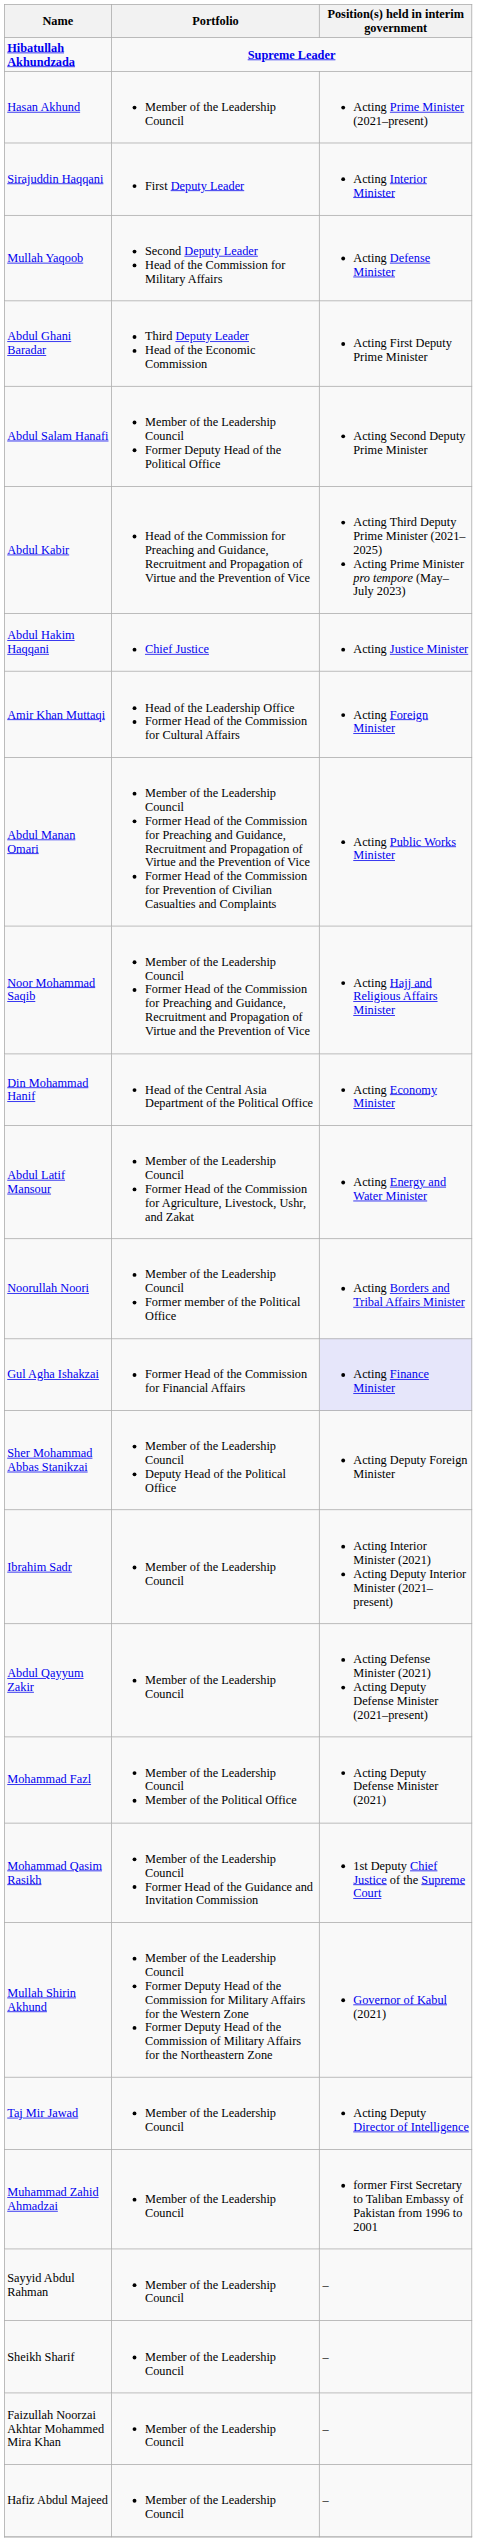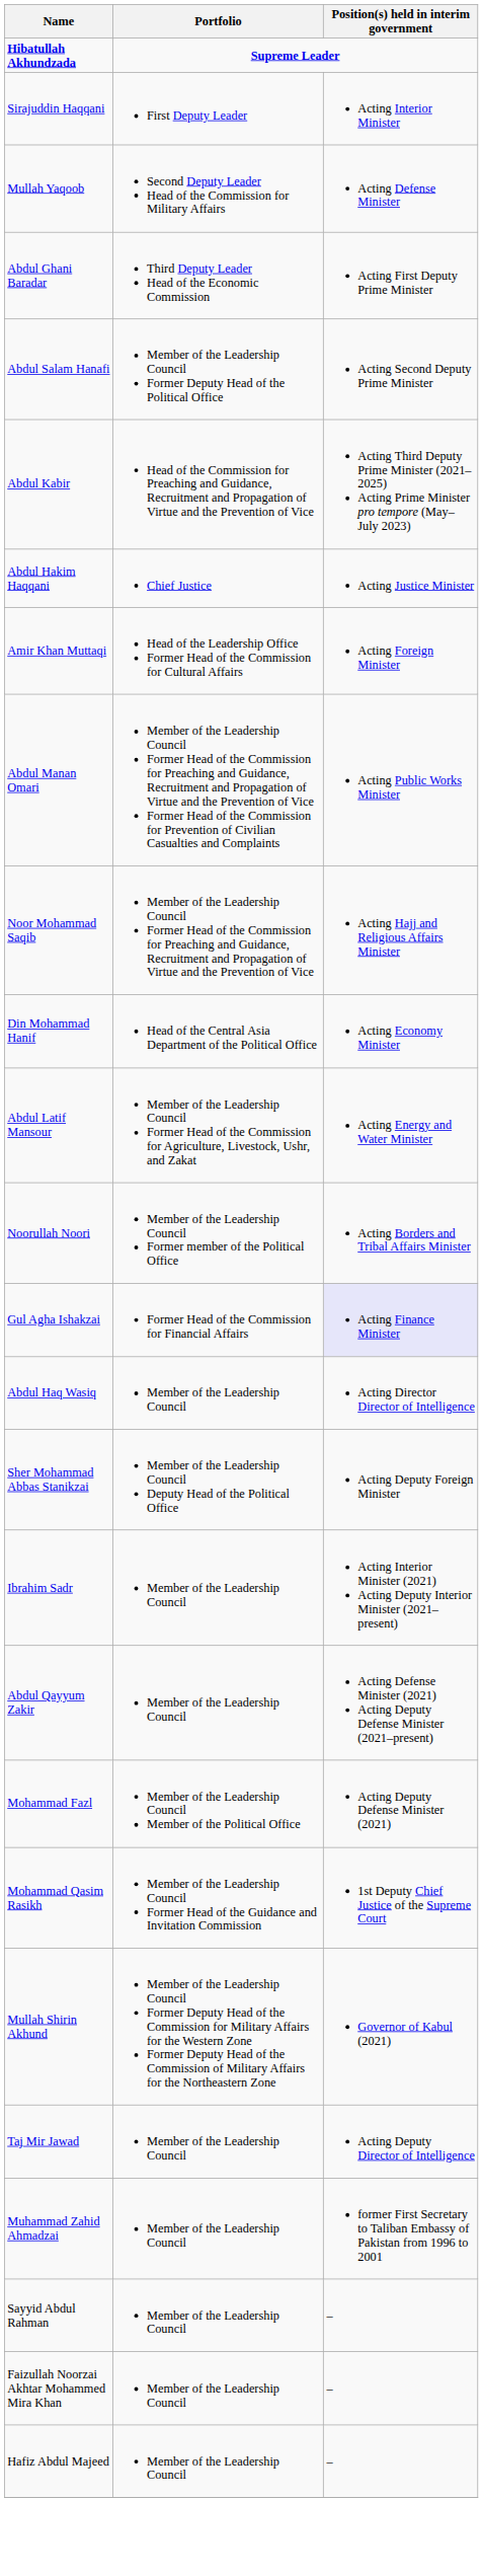 <table class="wikitable sortable">
 <tr>
 <th>Name</th>
 <th>Portfolio</th>
 <th>Position(s) held in interim government</th>
 </tr>
 <tr>
 <td><strong><a href='#'>Hibatullah Akhundzada</a></strong></td>
 <td colspan="2" align="center"><strong><a href='#'>Supreme Leader</a></strong></td>
-</tr>
-<tr>
-<td><a href='#'>Hasan Akhund</a></td>
-<td><br><ul><li>Member of the Leadership Council</li></ul></td>
-<td><br><ul><li>Acting <a href='#'>Prime Minister</a> (2021–present)</li></ul></td>
 </tr>
 <tr>
 <td><a href='#'>Sirajuddin Haqqani</a></td>
 <td><br><ul><li>First <a href='#'>Deputy Leader</a></li></ul></td>
 <td><br><ul><li>Acting <a href='#'>Interior Minister</a></li></ul></td>
 </tr>
 <tr>
 <td><a href='#'>Mullah Yaqoob</a></td>
 <td><br><ul><li>Second <a href='#'>Deputy Leader</a></li><li>Head of the Commission for Military Affairs</li></ul></td>
 <td><br><ul><li>Acting <a href='#'>Defense Minister</a></li></ul></td>
 </tr>
 <tr>
 <td><a href='#'>Abdul Ghani Baradar</a></td>
 <td><br><ul><li>Third <a href='#'>Deputy Leader</a></li><li>Head of the Economic Commission</li></ul></td>
 <td><br><ul><li>Acting First Deputy Prime Minister</li></ul></td>
 </tr>
 <tr>
 <td><a href='#'>Abdul Salam Hanafi</a></td>
 <td><br><ul><li>Member of the Leadership Council</li><li>Former Deputy Head of the Political Office</li></ul></td>
 <td><br><ul><li>Acting Second Deputy Prime Minister</li></ul></td>
 </tr>
 <tr>
 <td><a href='#'>Abdul Kabir</a></td>
 <td><br><ul><li>Head of the Commission for Preaching and Guidance, Recruitment and Propagation of Virtue and the Prevention of Vice</li></ul></td>
 <td><br><ul><li>Acting Third Deputy Prime Minister (2021–2025)</li><li>Acting Prime Minister <em>pro tempore</em> (May–July 2023)</li></ul></td>
 </tr>
 <tr>
 <td><a href='#'>Abdul Hakim Haqqani</a></td>
 <td><br><ul><li><a href='#'>Chief Justice</a></li></ul></td>
 <td><br><ul><li>Acting <a href='#'>Justice Minister</a></li></ul></td>
 </tr>
 <tr>
 <td><a href='#'>Amir Khan Muttaqi</a></td>
 <td><br><ul><li>Head of the Leadership Office</li><li>Former Head of the Commission for Cultural Affairs</li></ul></td>
 <td><br><ul><li>Acting <a href='#'>Foreign Minister</a></li></ul></td>
 </tr>
 <tr>
 <td><a href='#'>Abdul Manan Omari</a></td>
 <td><br><ul><li>Member of the Leadership Council</li><li>Former Head of the Commission for Preaching and Guidance, Recruitment and Propagation of Virtue and the Prevention of Vice</li><li>Former Head of the Commission for Prevention of Civilian Casualties and Complaints</li></ul></td>
 <td><br><ul><li>Acting <a href='#'>Public Works Minister</a></li></ul></td>
 </tr>
 <tr>
 <td><a href='#'>Noor Mohammad Saqib</a></td>
 <td><br><ul><li>Member of the Leadership Council</li><li>Former Head of the Commission for Preaching and Guidance, Recruitment and Propagation of Virtue and the Prevention of Vice</li></ul></td>
 <td><br><ul><li>Acting <a href='#'>Hajj and Religious Affairs Minister</a></li></ul></td>
 </tr>
 <tr>
 <td><a href='#'>Din Mohammad Hanif</a></td>
 <td><br><ul><li>Head of the Central Asia Department of the Political Office</li></ul></td>
 <td><br><ul><li>Acting <a href='#'>Economy Minister</a></li></ul></td>
 </tr>
 <tr>
 <td><a href='#'>Abdul Latif Mansour</a></td>
 <td><br><ul><li>Member of the Leadership Council</li><li>Former Head of the Commission for Agriculture, Livestock, Ushr, and Zakat</li></ul></td>
 <td><br><ul><li>Acting <a href='#'>Energy and Water Minister</a></li></ul></td>
 </tr>
 <tr>
 <td><a href='#'>Noorullah Noori</a></td>
 <td><br><ul><li>Member of the Leadership Council</li><li>Former member of the Political Office</li></ul></td>
 <td><br><ul><li>Acting <a href='#'>Borders and Tribal Affairs Minister</a></li></ul></td>
 </tr>
 <tr>
 <td><a href='#'>Gul Agha Ishakzai</a></td>
 <td><br><ul><li>Former Head of the Commission for Financial Affairs</li></ul></td>
 <td style="background: lavender;"><br><ul><li>Acting <a href='#'>Finance Minister</a></li></ul></td>
 </tr>
 <tr>
+<td><a href='#'>Abdul Haq Wasiq</a></td>
+<td><br><ul><li>Member of the Leadership Council</li></ul></td>
+<td><br><ul><li>Acting Director <a href='#'>Director of Intelligence</a></li></ul></td>
+</tr>
+<tr>
 <td><a href='#'>Sher Mohammad Abbas Stanikzai</a></td>
 <td><br><ul><li>Member of the Leadership Council</li><li>Deputy Head of the Political Office</li></ul></td>
 <td><br><ul><li>Acting Deputy Foreign Minister</li></ul></td>
 </tr>
 <tr>
 <td><a href='#'>Ibrahim Sadr</a></td>
 <td><br><ul><li>Member of the Leadership Council</li></ul></td>
 <td><br><ul><li>Acting Interior Minister (2021)</li><li>Acting Deputy Interior Minister (2021–present)</li></ul></td>
 </tr>
 <tr>
 <td><a href='#'>Abdul Qayyum Zakir</a></td>
 <td><br><ul><li>Member of the Leadership Council</li></ul></td>
 <td><br><ul><li>Acting Defense Minister (2021)</li><li>Acting Deputy Defense Minister (2021–present)</li></ul></td>
 </tr>
 <tr>
 <td><a href='#'>Mohammad Fazl</a></td>
 <td><br><ul><li>Member of the Leadership Council</li><li>Member of the Political Office</li></ul></td>
 <td><br><ul><li>Acting Deputy Defense Minister (2021)</li></ul></td>
 </tr>
 <tr>
 <td><a href='#'>Mohammad Qasim Rasikh</a></td>
 <td><br><ul><li>Member of the Leadership Council</li><li>Former Head of the Guidance and Invitation Commission</li></ul></td>
 <td><br><ul><li>1st Deputy <a href='#'>Chief Justice</a> of the <a href='#'>Supreme Court</a></li></ul></td>
 </tr>
 <tr>
 <td><a href='#'>Mullah Shirin Akhund</a></td>
 <td><br><ul><li>Member of the Leadership Council</li><li>Former Deputy Head of the Commission for Military Affairs for the Western Zone</li><li>Former Deputy Head of the Commission of Military Affairs for the Northeastern Zone</li></ul></td>
 <td><br><ul><li><a href='#'>Governor of Kabul</a> (2021)</li></ul></td>
 </tr>
 <tr>
 <td><a href='#'>Taj Mir Jawad</a></td>
 <td><br><ul><li>Member of the Leadership Council</li></ul></td>
 <td><br><ul><li>Acting Deputy <a href='#'>Director of Intelligence</a></li></ul></td>
 </tr>
 <tr>
 <td><a href='#'>Muhammad Zahid Ahmadzai</a></td>
 <td><br><ul><li>Member of the Leadership Council</li></ul></td>
 <td><br><ul><li>former First Secretary to Taliban Embassy of Pakistan from 1996 to 2001</li></ul></td>
 </tr>
 <tr>
 <td>Sayyid Abdul Rahman</td>
 <td><br><ul><li>Member of the Leadership Council</li></ul></td>
 <td>–</td>
 </tr>
 <tr>
-<td>Sheikh Sharif</td>
-<td><br><ul><li>Member of the Leadership Council</li></ul></td>
-<td>–</td>
-</tr>
-<tr>
 <td>Faizullah Noorzai Akhtar Mohammed Mira Khan</td>
 <td><br><ul><li>Member of the Leadership Council</li></ul></td>
 <td>–</td>
 </tr>
 <tr>
 <td>Hafiz Abdul Majeed</td>
 <td><br><ul><li>Member of the Leadership Council</li></ul></td>
 <td>–</td>
 </tr>
 <tr>
 </tr>
 </table>
